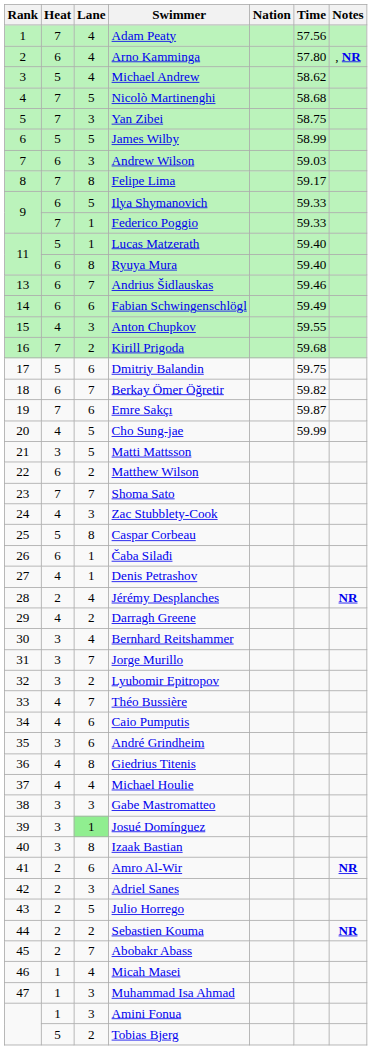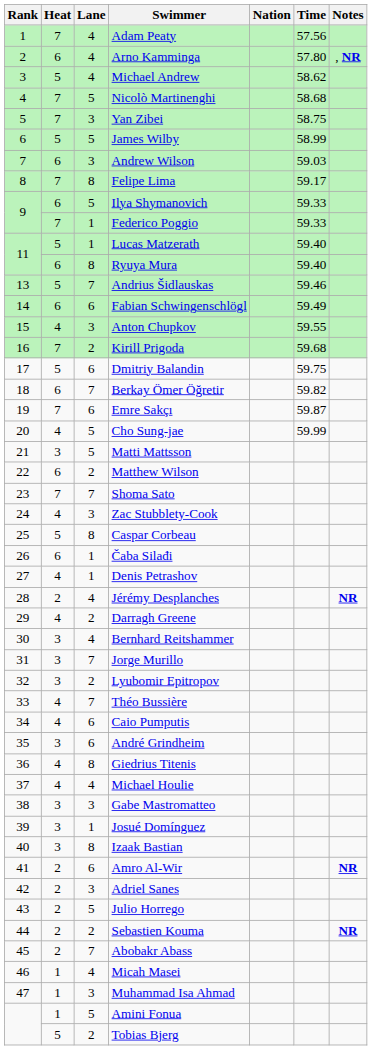 <table class="wikitable sortable" style="text-align:center">
 <tr>
 <th>Rank</th>
 <th>Heat</th>
 <th>Lane</th>
 <th>Swimmer</th>
 <th>Nation</th>
 <th>Time</th>
 <th>Notes</th>
 </tr>
 <tr bgcolor=bbf3bb>
 <td>1</td>
 <td>7</td>
 <td>4</td>
 <td align=left><a href='#'>Adam Peaty</a></td>
 <td align=left></td>
 <td>57.56</td>
 <td></td>
 </tr>
 <tr bgcolor=bbf3bb>
 <td>2</td>
 <td>6</td>
 <td>4</td>
 <td align=left><a href='#'>Arno Kamminga</a></td>
 <td align=left></td>
 <td>57.80</td>
 <td>, <strong><a href='#'>NR</a></strong></td>
 </tr>
 <tr bgcolor=bbf3bb>
 <td>3</td>
 <td>5</td>
 <td>4</td>
 <td align=left><a href='#'>Michael Andrew</a></td>
 <td align=left></td>
 <td>58.62</td>
 <td></td>
 </tr>
 <tr bgcolor=bbf3bb>
 <td>4</td>
 <td>7</td>
 <td>5</td>
 <td align=left><a href='#'>Nicolò Martinenghi</a></td>
 <td align=left></td>
 <td>58.68</td>
 <td></td>
 </tr>
 <tr bgcolor=bbf3bb>
 <td>5</td>
 <td>7</td>
 <td>3</td>
 <td align=left><a href='#'>Yan Zibei</a></td>
 <td align=left></td>
 <td>58.75</td>
 <td></td>
 </tr>
 <tr bgcolor=bbf3bb>
 <td>6</td>
 <td>5</td>
 <td>5</td>
 <td align=left><a href='#'>James Wilby</a></td>
 <td align=left></td>
 <td>58.99</td>
 <td></td>
 </tr>
 <tr bgcolor=bbf3bb>
 <td>7</td>
 <td>6</td>
 <td>3</td>
 <td align=left><a href='#'>Andrew Wilson</a></td>
 <td align=left></td>
 <td>59.03</td>
 <td></td>
 </tr>
 <tr bgcolor=bbf3bb>
 <td>8</td>
 <td>7</td>
 <td>8</td>
 <td align=left><a href='#'>Felipe Lima</a></td>
 <td align=left></td>
 <td>59.17</td>
 <td></td>
 </tr>
 <tr bgcolor=bbf3bb>
 <td rowspan=2>9</td>
 <td>6</td>
 <td>5</td>
 <td align=left><a href='#'>Ilya Shymanovich</a></td>
 <td align=left></td>
 <td>59.33</td>
 <td></td>
 </tr>
 <tr bgcolor=bbf3bb>
 <td>7</td>
 <td>1</td>
 <td align=left><a href='#'>Federico Poggio</a></td>
 <td align=left></td>
 <td>59.33</td>
 <td></td>
 </tr>
 <tr bgcolor=bbf3bb>
 <td rowspan=2>11</td>
 <td>5</td>
 <td>1</td>
 <td align=left><a href='#'>Lucas Matzerath</a></td>
 <td align=left></td>
 <td>59.40</td>
 <td></td>
 </tr>
 <tr bgcolor=bbf3bb>
 <td>6</td>
 <td>8</td>
 <td align=left><a href='#'>Ryuya Mura</a></td>
 <td align=left></td>
 <td>59.40</td>
 <td></td>
 </tr>
 <tr bgcolor=bbf3bb>
 <td>13</td>
-<td>6</td>
+<td>5</td>
 <td>7</td>
 <td align=left><a href='#'>Andrius Šidlauskas</a></td>
 <td align=left></td>
 <td>59.46</td>
 <td></td>
 </tr>
 <tr bgcolor=bbf3bb>
 <td>14</td>
 <td>6</td>
 <td>6</td>
 <td align=left><a href='#'>Fabian Schwingenschlögl</a></td>
 <td align=left></td>
 <td>59.49</td>
 <td></td>
 </tr>
 <tr bgcolor=bbf3bb>
 <td>15</td>
 <td>4</td>
 <td>3</td>
 <td align=left><a href='#'>Anton Chupkov</a></td>
 <td align=left></td>
 <td>59.55</td>
 <td></td>
 </tr>
 <tr bgcolor=bbf3bb>
 <td>16</td>
 <td>7</td>
 <td>2</td>
 <td align=left><a href='#'>Kirill Prigoda</a></td>
 <td align=left></td>
 <td>59.68</td>
 <td></td>
 </tr>
 <tr>
 <td>17</td>
 <td>5</td>
 <td>6</td>
 <td align=left><a href='#'>Dmitriy Balandin</a></td>
 <td align=left></td>
 <td>59.75</td>
 <td></td>
 </tr>
 <tr>
 <td>18</td>
 <td>6</td>
 <td>7</td>
 <td align=left><a href='#'>Berkay Ömer Öğretir</a></td>
 <td align=left></td>
 <td>59.82</td>
 <td></td>
 </tr>
 <tr>
 <td>19</td>
 <td>7</td>
 <td>6</td>
 <td align=left><a href='#'>Emre Sakçı</a></td>
 <td align=left></td>
 <td>59.87</td>
 <td></td>
 </tr>
 <tr>
 <td>20</td>
 <td>4</td>
 <td>5</td>
 <td align=left><a href='#'>Cho Sung-jae</a></td>
 <td align=left></td>
 <td>59.99</td>
 <td></td>
 </tr>
 <tr>
 <td>21</td>
 <td>3</td>
 <td>5</td>
 <td align=left><a href='#'>Matti Mattsson</a></td>
 <td align=left></td>
 <td></td>
 <td></td>
 </tr>
 <tr>
 <td>22</td>
 <td>6</td>
 <td>2</td>
 <td align=left><a href='#'>Matthew Wilson</a></td>
 <td align=left></td>
 <td></td>
 <td></td>
 </tr>
 <tr>
 <td>23</td>
 <td>7</td>
 <td>7</td>
 <td align=left><a href='#'>Shoma Sato</a></td>
 <td align=left></td>
 <td></td>
 <td></td>
 </tr>
 <tr>
 <td>24</td>
 <td>4</td>
 <td>3</td>
 <td align=left><a href='#'>Zac Stubblety-Cook</a></td>
 <td align=left></td>
 <td></td>
 <td></td>
 </tr>
 <tr>
 <td>25</td>
 <td>5</td>
 <td>8</td>
 <td align=left><a href='#'>Caspar Corbeau</a></td>
 <td align=left></td>
 <td></td>
 <td></td>
 </tr>
 <tr>
 <td>26</td>
 <td>6</td>
 <td>1</td>
 <td align=left><a href='#'>Čaba Silađi</a></td>
 <td align=left></td>
 <td></td>
 <td></td>
 </tr>
 <tr>
 <td>27</td>
 <td>4</td>
 <td>1</td>
 <td align=left><a href='#'>Denis Petrashov</a></td>
 <td align=left></td>
 <td></td>
 <td></td>
 </tr>
 <tr>
 <td>28</td>
 <td>2</td>
 <td>4</td>
 <td align=left><a href='#'>Jérémy Desplanches</a></td>
 <td align=left></td>
 <td></td>
 <td><strong><a href='#'>NR</a></strong></td>
 </tr>
 <tr>
 <td>29</td>
 <td>4</td>
 <td>2</td>
 <td align=left><a href='#'>Darragh Greene</a></td>
 <td align=left></td>
 <td></td>
 <td></td>
 </tr>
 <tr>
 <td>30</td>
 <td>3</td>
 <td>4</td>
 <td align=left><a href='#'>Bernhard Reitshammer</a></td>
 <td align=left></td>
 <td></td>
 <td></td>
 </tr>
 <tr>
 <td>31</td>
 <td>3</td>
 <td>7</td>
 <td align=left><a href='#'>Jorge Murillo</a></td>
 <td align=left></td>
 <td></td>
 <td></td>
 </tr>
 <tr>
 <td>32</td>
 <td>3</td>
 <td>2</td>
 <td align=left><a href='#'>Lyubomir Epitropov</a></td>
 <td align=left></td>
 <td></td>
 <td></td>
 </tr>
 <tr>
 <td>33</td>
 <td>4</td>
 <td>7</td>
 <td align=left><a href='#'>Théo Bussière</a></td>
 <td align=left></td>
 <td></td>
 <td></td>
 </tr>
 <tr>
 <td>34</td>
 <td>4</td>
 <td>6</td>
 <td align=left><a href='#'>Caio Pumputis</a></td>
 <td align=left></td>
 <td></td>
 <td></td>
 </tr>
 <tr>
 <td>35</td>
 <td>3</td>
 <td>6</td>
 <td align=left><a href='#'>André Grindheim</a></td>
 <td align=left></td>
 <td></td>
 <td></td>
 </tr>
 <tr>
 <td>36</td>
 <td>4</td>
 <td>8</td>
 <td align=left><a href='#'>Giedrius Titenis</a></td>
 <td align=left></td>
 <td></td>
 <td></td>
 </tr>
 <tr>
 <td>37</td>
 <td>4</td>
 <td>4</td>
 <td align=left><a href='#'>Michael Houlie</a></td>
 <td align=left></td>
 <td></td>
 <td></td>
 </tr>
 <tr>
 <td>38</td>
 <td>3</td>
 <td>3</td>
 <td align=left><a href='#'>Gabe Mastromatteo</a></td>
 <td align=left></td>
 <td></td>
 <td></td>
 </tr>
 <tr>
 <td>39</td>
 <td>3</td>
-<td style="background: lightgreen;">1</td>
+<td>1</td>
 <td align=left><a href='#'>Josué Domínguez</a></td>
 <td align=left></td>
 <td></td>
 <td></td>
 </tr>
 <tr>
 <td>40</td>
 <td>3</td>
 <td>8</td>
 <td align=left><a href='#'>Izaak Bastian</a></td>
 <td align=left></td>
 <td></td>
 <td></td>
 </tr>
 <tr>
 <td>41</td>
 <td>2</td>
 <td>6</td>
 <td align=left><a href='#'>Amro Al-Wir</a></td>
 <td align=left></td>
 <td></td>
 <td><strong><a href='#'>NR</a></strong></td>
 </tr>
 <tr>
 <td>42</td>
 <td>2</td>
 <td>3</td>
 <td align=left><a href='#'>Adriel Sanes</a></td>
 <td align=left></td>
 <td></td>
 <td></td>
 </tr>
 <tr>
 <td>43</td>
 <td>2</td>
 <td>5</td>
 <td align=left><a href='#'>Julio Horrego</a></td>
 <td align=left></td>
 <td></td>
 <td></td>
 </tr>
 <tr>
 <td>44</td>
 <td>2</td>
 <td>2</td>
 <td align=left><a href='#'>Sebastien Kouma</a></td>
 <td align=left></td>
 <td></td>
 <td><strong><a href='#'>NR</a></strong></td>
 </tr>
 <tr>
 <td>45</td>
 <td>2</td>
 <td>7</td>
 <td align=left><a href='#'>Abobakr Abass</a></td>
 <td align=left></td>
 <td></td>
 <td></td>
 </tr>
 <tr>
 <td>46</td>
 <td>1</td>
 <td>4</td>
 <td align=left><a href='#'>Micah Masei</a></td>
 <td align=left></td>
 <td></td>
 <td></td>
 </tr>
 <tr>
 <td>47</td>
 <td>1</td>
 <td>3</td>
 <td align=left><a href='#'>Muhammad Isa Ahmad</a></td>
 <td align=left></td>
 <td></td>
 <td></td>
 </tr>
 <tr>
 <td rowspan=2></td>
 <td>1</td>
-<td>3</td>
+<td>5</td>
 <td align=left><a href='#'>Amini Fonua</a></td>
 <td align=left></td>
 <td></td>
 <td></td>
 </tr>
 <tr>
 <td>5</td>
 <td>2</td>
 <td align=left><a href='#'>Tobias Bjerg</a></td>
 <td align=left></td>
 <td></td>
 <td></td>
 </tr>
 </table>
